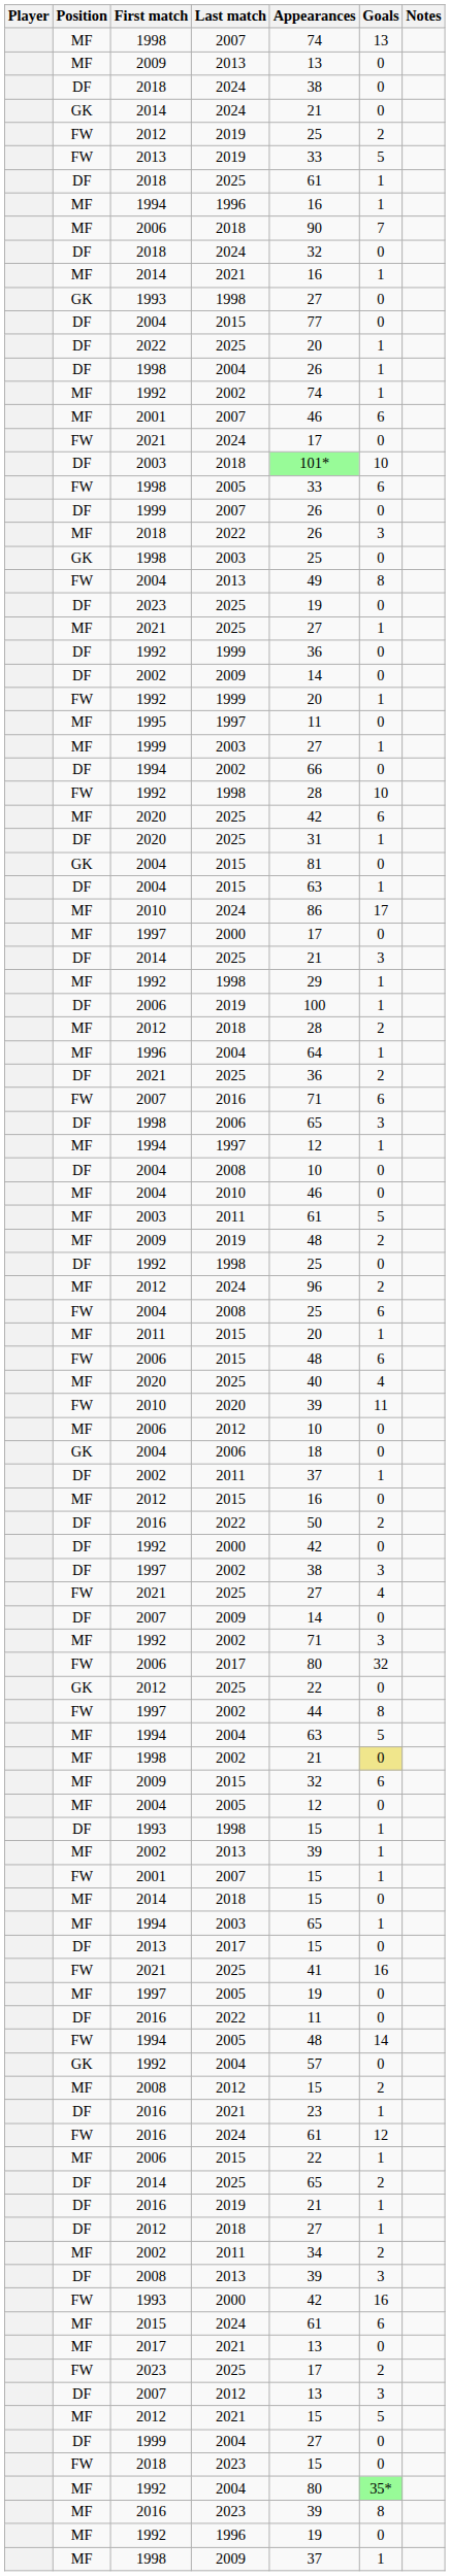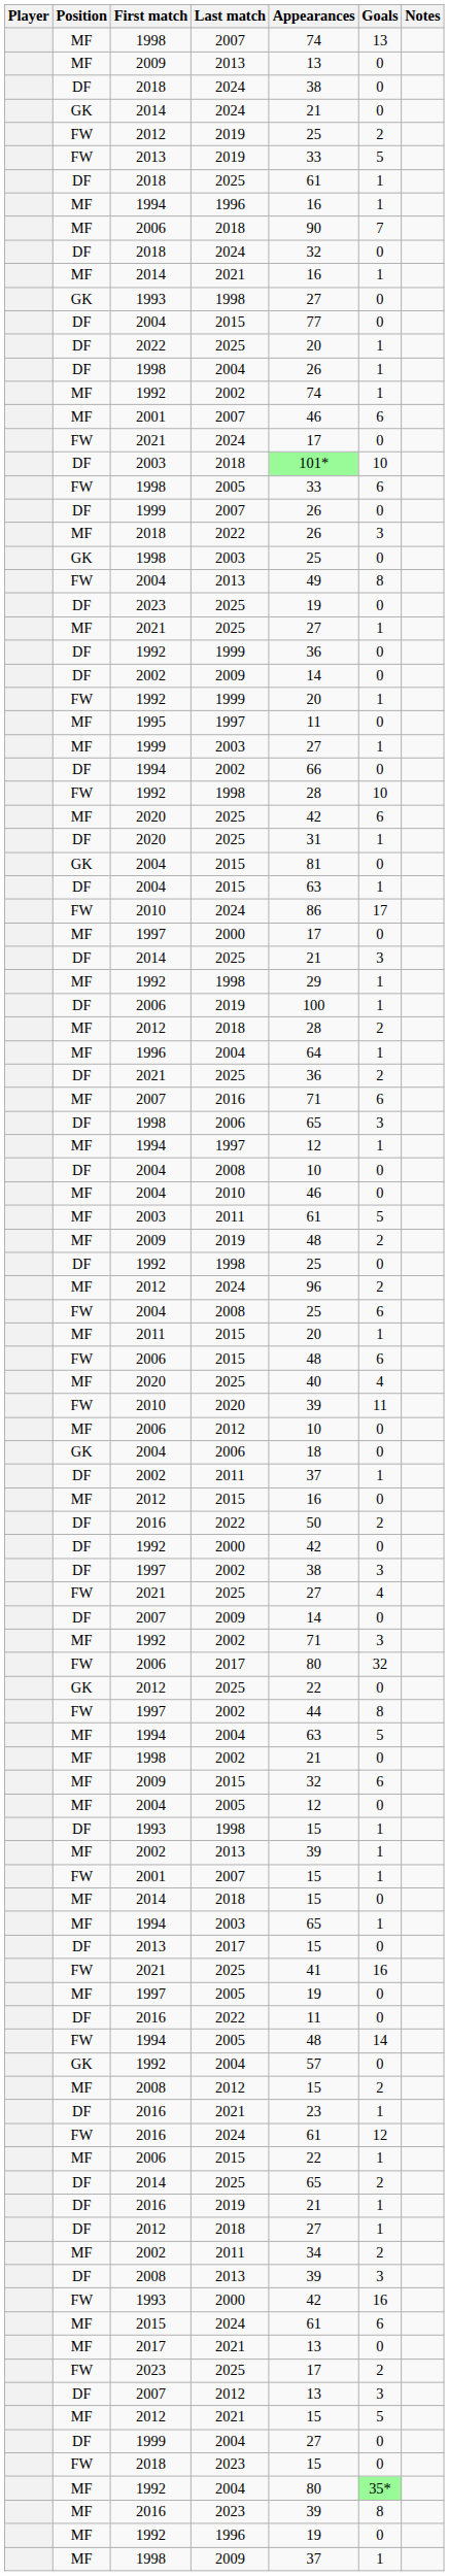 <table class="wikitable sortable plainrowheaders" style="text-align:center;">
 <tr>
 <th scope=col>Player</th>
 <th scope=col>Position</th>
 <th scope=col>First match</th>
 <th scope=col>Last match</th>
 <th scope=col>Appearances</th>
 <th scope=col>Goals</th>
 <th scope=col class="unsortable">Notes</th>
 </tr>
 <tr>
 <th scope=row></th>
 <td>MF</td>
 <td>1998</td>
 <td>2007</td>
 <td>74</td>
 <td>13</td>
 <td></td>
 </tr>
 <tr>
 <th scope=row></th>
 <td>MF</td>
 <td>2009</td>
 <td>2013</td>
 <td>13</td>
 <td>0</td>
 <td></td>
 </tr>
 <tr>
 <th scope=row></th>
 <td>DF</td>
 <td>2018</td>
 <td>2024</td>
 <td>38</td>
 <td>0</td>
 <td></td>
 </tr>
 <tr>
 <th scope=row></th>
 <td>GK</td>
 <td>2014</td>
 <td>2024</td>
 <td>21</td>
 <td>0</td>
 <td></td>
 </tr>
 <tr>
 <th scope=row></th>
 <td>FW</td>
 <td>2012</td>
 <td>2019</td>
 <td>25</td>
 <td>2</td>
 <td></td>
 </tr>
 <tr>
 <th scope=row></th>
 <td>FW</td>
 <td>2013</td>
 <td>2019</td>
 <td>33</td>
 <td>5</td>
 <td></td>
 </tr>
 <tr>
 <th scope=row></th>
 <td>DF</td>
 <td>2018</td>
 <td>2025</td>
 <td>61</td>
 <td>1</td>
 <td></td>
 </tr>
 <tr>
 <th scope=row></th>
 <td>MF</td>
 <td>1994</td>
 <td>1996</td>
 <td>16</td>
 <td>1</td>
 <td></td>
 </tr>
 <tr>
 <th scope=row></th>
 <td>MF</td>
 <td>2006</td>
 <td>2018</td>
 <td>90</td>
 <td>7</td>
 <td></td>
 </tr>
 <tr>
 <th scope=row></th>
 <td>DF</td>
 <td>2018</td>
 <td>2024</td>
 <td>32</td>
 <td>0</td>
 <td></td>
 </tr>
 <tr>
 <th scope=row></th>
 <td>MF</td>
 <td>2014</td>
 <td>2021</td>
 <td>16</td>
 <td>1</td>
 <td></td>
 </tr>
 <tr>
 <th scope=row></th>
 <td>GK</td>
 <td>1993</td>
 <td>1998</td>
 <td>27</td>
 <td>0</td>
 <td></td>
 </tr>
 <tr>
 <th scope=row></th>
 <td>DF</td>
 <td>2004</td>
 <td>2015</td>
 <td>77</td>
 <td>0</td>
 <td></td>
 </tr>
 <tr>
 <th scope=row></th>
 <td>DF</td>
 <td>2022</td>
 <td>2025</td>
 <td>20</td>
 <td>1</td>
 <td></td>
 </tr>
 <tr>
 <th scope=row></th>
 <td>DF</td>
 <td>1998</td>
 <td>2004</td>
 <td>26</td>
 <td>1</td>
 <td></td>
 </tr>
 <tr>
 <th scope=row></th>
 <td>MF</td>
 <td>1992</td>
 <td>2002</td>
 <td>74</td>
 <td>1</td>
 <td></td>
 </tr>
 <tr>
 <th scope=row></th>
 <td>MF</td>
 <td>2001</td>
 <td>2007</td>
 <td>46</td>
 <td>6</td>
 <td></td>
 </tr>
 <tr>
 <th scope=row></th>
 <td>FW</td>
 <td>2021</td>
 <td>2024</td>
 <td>17</td>
 <td>0</td>
 <td></td>
 </tr>
 <tr>
 <th scope=row></th>
 <td>DF</td>
 <td>2003</td>
 <td>2018</td>
 <td style="background:#98FB98; color:black">101*</td>
 <td>10</td>
 <td></td>
 </tr>
 <tr>
 <th scope=row></th>
 <td>FW</td>
 <td>1998</td>
 <td>2005</td>
 <td>33</td>
 <td>6</td>
 <td></td>
 </tr>
 <tr>
 <th scope=row></th>
 <td>DF</td>
 <td>1999</td>
 <td>2007</td>
 <td>26</td>
 <td>0</td>
 <td></td>
 </tr>
 <tr>
 <th scope=row></th>
 <td>MF</td>
 <td>2018</td>
 <td>2022</td>
 <td>26</td>
 <td>3</td>
 <td></td>
 </tr>
 <tr>
 <th scope=row></th>
 <td>GK</td>
 <td>1998</td>
 <td>2003</td>
 <td>25</td>
 <td>0</td>
 <td></td>
 </tr>
 <tr>
 <th scope=row></th>
 <td>FW</td>
 <td>2004</td>
 <td>2013</td>
 <td>49</td>
 <td>8</td>
 <td></td>
 </tr>
 <tr>
 <th scope=row></th>
 <td>DF</td>
 <td>2023</td>
 <td>2025</td>
 <td>19</td>
 <td>0</td>
 <td></td>
 </tr>
 <tr>
 <th scope=row></th>
 <td>MF</td>
 <td>2021</td>
 <td>2025</td>
 <td>27</td>
 <td>1</td>
 <td></td>
 </tr>
 <tr>
 <th scope=row></th>
 <td>DF</td>
 <td>1992</td>
 <td>1999</td>
 <td>36</td>
 <td>0</td>
 <td></td>
 </tr>
 <tr>
 <th scope=row></th>
 <td>DF</td>
 <td>2002</td>
 <td>2009</td>
 <td>14</td>
 <td>0</td>
 <td></td>
 </tr>
 <tr>
 <th scope=row></th>
 <td>FW</td>
 <td>1992</td>
 <td>1999</td>
 <td>20</td>
 <td>1</td>
 <td></td>
 </tr>
 <tr>
 <th scope=row></th>
 <td>MF</td>
 <td>1995</td>
 <td>1997</td>
 <td>11</td>
 <td>0</td>
 <td></td>
 </tr>
 <tr>
 <th scope=row></th>
 <td>MF</td>
 <td>1999</td>
 <td>2003</td>
 <td>27</td>
 <td>1</td>
 <td></td>
 </tr>
 <tr>
 <th scope=row></th>
 <td>DF</td>
 <td>1994</td>
 <td>2002</td>
 <td>66</td>
 <td>0</td>
 <td></td>
 </tr>
 <tr>
 <th scope=row></th>
 <td>FW</td>
 <td>1992</td>
 <td>1998</td>
 <td>28</td>
 <td>10</td>
 <td></td>
 </tr>
 <tr>
 <th scope=row></th>
 <td>MF</td>
 <td>2020</td>
 <td>2025</td>
 <td>42</td>
 <td>6</td>
 <td></td>
 </tr>
 <tr>
 <th scope=row></th>
 <td>DF</td>
 <td>2020</td>
 <td>2025</td>
 <td>31</td>
 <td>1</td>
 <td></td>
 </tr>
 <tr>
 <th scope=row></th>
 <td>GK</td>
 <td>2004</td>
 <td>2015</td>
 <td>81</td>
 <td>0</td>
 <td></td>
 </tr>
 <tr>
 <th scope=row></th>
 <td>DF</td>
 <td>2004</td>
 <td>2015</td>
 <td>63</td>
 <td>1</td>
 <td></td>
 </tr>
 <tr>
 <th scope=row></th>
-<td>MF</td>
+<td>FW</td>
 <td>2010</td>
 <td>2024</td>
 <td>86</td>
 <td>17</td>
 <td></td>
 </tr>
 <tr>
 <th scope=row></th>
 <td>MF</td>
 <td>1997</td>
 <td>2000</td>
 <td>17</td>
 <td>0</td>
 <td></td>
 </tr>
 <tr>
 <th scope=row></th>
 <td>DF</td>
 <td>2014</td>
 <td>2025</td>
 <td>21</td>
 <td>3</td>
 <td></td>
 </tr>
 <tr>
 <th scope=row></th>
 <td>MF</td>
 <td>1992</td>
 <td>1998</td>
 <td>29</td>
 <td>1</td>
 <td></td>
 </tr>
 <tr>
 <th scope=row></th>
 <td>DF</td>
 <td>2006</td>
 <td>2019</td>
 <td>100</td>
 <td>1</td>
 <td></td>
 </tr>
 <tr>
 <th scope=row></th>
 <td>MF</td>
 <td>2012</td>
 <td>2018</td>
 <td>28</td>
 <td>2</td>
 <td></td>
 </tr>
 <tr>
 <th scope=row></th>
 <td>MF</td>
 <td>1996</td>
 <td>2004</td>
 <td>64</td>
 <td>1</td>
 <td></td>
 </tr>
 <tr>
 <th scope=row></th>
 <td>DF</td>
 <td>2021</td>
 <td>2025</td>
 <td>36</td>
 <td>2</td>
 <td></td>
 </tr>
 <tr>
 <th scope=row></th>
-<td>FW</td>
+<td>MF</td>
 <td>2007</td>
 <td>2016</td>
 <td>71</td>
 <td>6</td>
 <td></td>
 </tr>
 <tr>
 <th scope=row></th>
 <td>DF</td>
 <td>1998</td>
 <td>2006</td>
 <td>65</td>
 <td>3</td>
 <td></td>
 </tr>
 <tr>
 <th scope=row></th>
 <td>MF</td>
 <td>1994</td>
 <td>1997</td>
 <td>12</td>
 <td>1</td>
 <td></td>
 </tr>
 <tr>
 <th scope=row></th>
 <td>DF</td>
 <td>2004</td>
 <td>2008</td>
 <td>10</td>
 <td>0</td>
 <td></td>
 </tr>
 <tr>
 <th scope=row></th>
 <td>MF</td>
 <td>2004</td>
 <td>2010</td>
 <td>46</td>
 <td>0</td>
 <td></td>
 </tr>
 <tr>
 <th scope=row></th>
 <td>MF</td>
 <td>2003</td>
 <td>2011</td>
 <td>61</td>
 <td>5</td>
 <td></td>
 </tr>
 <tr>
 <th scope=row></th>
 <td>MF</td>
 <td>2009</td>
 <td>2019</td>
 <td>48</td>
 <td>2</td>
 <td></td>
 </tr>
 <tr>
 <th scope=row></th>
 <td>DF</td>
 <td>1992</td>
 <td>1998</td>
 <td>25</td>
 <td>0</td>
 <td></td>
 </tr>
 <tr>
 <th scope=row></th>
 <td>MF</td>
 <td>2012</td>
 <td>2024</td>
 <td>96</td>
 <td>2</td>
 <td></td>
 </tr>
 <tr>
 <th scope=row></th>
 <td>FW</td>
 <td>2004</td>
 <td>2008</td>
 <td>25</td>
 <td>6</td>
 <td></td>
 </tr>
 <tr>
 <th scope=row></th>
 <td>MF</td>
 <td>2011</td>
 <td>2015</td>
 <td>20</td>
 <td>1</td>
 <td></td>
 </tr>
 <tr>
 <th scope=row></th>
 <td>FW</td>
 <td>2006</td>
 <td>2015</td>
 <td>48</td>
 <td>6</td>
 <td></td>
 </tr>
 <tr>
 <th scope=row></th>
 <td>MF</td>
 <td>2020</td>
 <td>2025</td>
 <td>40</td>
 <td>4</td>
 <td></td>
 </tr>
 <tr>
 <th scope=row></th>
 <td>FW</td>
 <td>2010</td>
 <td>2020</td>
 <td>39</td>
 <td>11</td>
 <td></td>
 </tr>
 <tr>
 <th scope=row></th>
 <td>MF</td>
 <td>2006</td>
 <td>2012</td>
 <td>10</td>
 <td>0</td>
 <td></td>
 </tr>
 <tr>
 <th scope=row></th>
 <td>GK</td>
 <td>2004</td>
 <td>2006</td>
 <td>18</td>
 <td>0</td>
 <td></td>
 </tr>
 <tr>
 <th scope=row></th>
 <td>DF</td>
 <td>2002</td>
 <td>2011</td>
 <td>37</td>
 <td>1</td>
 <td></td>
 </tr>
 <tr>
 <th scope=row></th>
 <td>MF</td>
 <td>2012</td>
 <td>2015</td>
 <td>16</td>
 <td>0</td>
 <td></td>
 </tr>
 <tr>
 <th scope=row></th>
 <td>DF</td>
 <td>2016</td>
 <td>2022</td>
 <td>50</td>
 <td>2</td>
 <td></td>
 </tr>
 <tr>
 <th scope=row></th>
 <td>DF</td>
 <td>1992</td>
 <td>2000</td>
 <td>42</td>
 <td>0</td>
 <td></td>
 </tr>
 <tr>
 <th scope=row></th>
 <td>DF</td>
 <td>1997</td>
 <td>2002</td>
 <td>38</td>
 <td>3</td>
 <td></td>
 </tr>
 <tr>
 <th scope=row></th>
 <td>FW</td>
 <td>2021</td>
 <td>2025</td>
 <td>27</td>
 <td>4</td>
 <td></td>
 </tr>
 <tr>
 <th scope=row></th>
 <td>DF</td>
 <td>2007</td>
 <td>2009</td>
 <td>14</td>
 <td>0</td>
 <td></td>
 </tr>
 <tr>
 <th scope=row></th>
 <td>MF</td>
 <td>1992</td>
 <td>2002</td>
 <td>71</td>
 <td>3</td>
 <td></td>
 </tr>
 <tr>
 <th scope=row></th>
 <td>FW</td>
 <td>2006</td>
 <td>2017</td>
 <td>80</td>
 <td>32</td>
 <td></td>
 </tr>
 <tr>
 <th scope=row></th>
 <td>GK</td>
 <td>2012</td>
 <td>2025</td>
 <td>22</td>
 <td>0</td>
 <td></td>
 </tr>
 <tr>
 <th scope=row></th>
 <td>FW</td>
 <td>1997</td>
 <td>2002</td>
 <td>44</td>
 <td>8</td>
 <td></td>
 </tr>
 <tr>
 <th scope=row></th>
 <td>MF</td>
 <td>1994</td>
 <td>2004</td>
 <td>63</td>
 <td>5</td>
 <td></td>
 </tr>
 <tr>
 <th scope=row></th>
 <td>MF</td>
 <td>1998</td>
 <td>2002</td>
 <td>21</td>
-<td style="background: khaki;">0</td>
+<td>0</td>
 <td></td>
 </tr>
 <tr>
 <th scope=row></th>
 <td>MF</td>
 <td>2009</td>
 <td>2015</td>
 <td>32</td>
 <td>6</td>
 <td></td>
 </tr>
 <tr>
 <th scope=row></th>
 <td>MF</td>
 <td>2004</td>
 <td>2005</td>
 <td>12</td>
 <td>0</td>
 <td></td>
 </tr>
 <tr>
 <th scope=row></th>
 <td>DF</td>
 <td>1993</td>
 <td>1998</td>
 <td>15</td>
 <td>1</td>
 <td></td>
 </tr>
 <tr>
 <th scope=row></th>
 <td>MF</td>
 <td>2002</td>
 <td>2013</td>
 <td>39</td>
 <td>1</td>
 <td></td>
 </tr>
 <tr>
 <th scope=row></th>
 <td>FW</td>
 <td>2001</td>
 <td>2007</td>
 <td>15</td>
 <td>1</td>
 <td></td>
 </tr>
 <tr>
 <th scope=row></th>
 <td>MF</td>
 <td>2014</td>
 <td>2018</td>
 <td>15</td>
 <td>0</td>
 <td></td>
 </tr>
 <tr>
 <th scope=row></th>
 <td>MF</td>
 <td>1994</td>
 <td>2003</td>
 <td>65</td>
 <td>1</td>
 <td></td>
 </tr>
 <tr>
 <th scope=row></th>
 <td>DF</td>
 <td>2013</td>
 <td>2017</td>
 <td>15</td>
 <td>0</td>
 <td></td>
 </tr>
 <tr>
 <th scope=row></th>
 <td>FW</td>
 <td>2021</td>
 <td>2025</td>
 <td>41</td>
 <td>16</td>
 <td></td>
 </tr>
 <tr>
 <th scope=row></th>
 <td>MF</td>
 <td>1997</td>
 <td>2005</td>
 <td>19</td>
 <td>0</td>
 <td></td>
 </tr>
 <tr>
 <th scope=row></th>
 <td>DF</td>
 <td>2016</td>
 <td>2022</td>
 <td>11</td>
 <td>0</td>
 <td></td>
 </tr>
 <tr>
 <th scope=row></th>
 <td>FW</td>
 <td>1994</td>
 <td>2005</td>
 <td>48</td>
 <td>14</td>
 <td></td>
 </tr>
 <tr>
 <th scope=row></th>
 <td>GK</td>
 <td>1992</td>
 <td>2004</td>
 <td>57</td>
 <td>0</td>
 <td></td>
 </tr>
 <tr>
 <th scope=row></th>
 <td>MF</td>
 <td>2008</td>
 <td>2012</td>
 <td>15</td>
 <td>2</td>
 <td></td>
 </tr>
 <tr>
 <th scope=row></th>
 <td>DF</td>
 <td>2016</td>
 <td>2021</td>
 <td>23</td>
 <td>1</td>
 <td></td>
 </tr>
 <tr>
 <th scope=row></th>
 <td>FW</td>
 <td>2016</td>
 <td>2024</td>
 <td>61</td>
 <td>12</td>
 <td></td>
 </tr>
 <tr>
 <th scope=row></th>
 <td>MF</td>
 <td>2006</td>
 <td>2015</td>
 <td>22</td>
 <td>1</td>
 <td></td>
 </tr>
 <tr>
 <th scope=row></th>
 <td>DF</td>
 <td>2014</td>
 <td>2025</td>
 <td>65</td>
 <td>2</td>
 <td></td>
 </tr>
 <tr>
 <th scope=row></th>
 <td>DF</td>
 <td>2016</td>
 <td>2019</td>
 <td>21</td>
 <td>1</td>
 <td></td>
 </tr>
 <tr>
 <th scope=row></th>
 <td>DF</td>
 <td>2012</td>
 <td>2018</td>
 <td>27</td>
 <td>1</td>
 <td></td>
 </tr>
 <tr>
 <th scope=row></th>
 <td>MF</td>
 <td>2002</td>
 <td>2011</td>
 <td>34</td>
 <td>2</td>
 <td></td>
 </tr>
 <tr>
 <th scope=row></th>
 <td>DF</td>
 <td>2008</td>
 <td>2013</td>
 <td>39</td>
 <td>3</td>
 <td></td>
 </tr>
 <tr>
 <th scope=row></th>
 <td>FW</td>
 <td>1993</td>
 <td>2000</td>
 <td>42</td>
 <td>16</td>
 <td></td>
 </tr>
 <tr>
 <th scope=row></th>
 <td>MF</td>
 <td>2015</td>
 <td>2024</td>
 <td>61</td>
 <td>6</td>
 <td></td>
 </tr>
 <tr>
 <th scope=row></th>
 <td>MF</td>
 <td>2017</td>
 <td>2021</td>
 <td>13</td>
 <td>0</td>
 <td></td>
 </tr>
 <tr>
 <th scope=row></th>
 <td>FW</td>
 <td>2023</td>
 <td>2025</td>
 <td>17</td>
 <td>2</td>
 <td></td>
 </tr>
 <tr>
 <th scope=row></th>
 <td>DF</td>
 <td>2007</td>
 <td>2012</td>
 <td>13</td>
 <td>3</td>
 <td></td>
 </tr>
 <tr>
 <th scope=row></th>
 <td>MF</td>
 <td>2012</td>
 <td>2021</td>
 <td>15</td>
 <td>5</td>
 <td></td>
 </tr>
 <tr>
 <th scope=row></th>
 <td>DF</td>
 <td>1999</td>
 <td>2004</td>
 <td>27</td>
 <td>0</td>
 <td></td>
 </tr>
 <tr>
 <th scope=row></th>
 <td>FW</td>
 <td>2018</td>
 <td>2023</td>
 <td>15</td>
 <td>0</td>
 <td></td>
 </tr>
 <tr>
 <th scope=row></th>
 <td>MF</td>
 <td>1992</td>
 <td>2004</td>
 <td>80</td>
 <td style="background:#98FB98; color:black">35*</td>
 <td></td>
 </tr>
 <tr>
 <th scope=row></th>
 <td>MF</td>
 <td>2016</td>
 <td>2023</td>
 <td>39</td>
 <td>8</td>
 <td></td>
 </tr>
 <tr>
 <th scope=row></th>
 <td>MF</td>
 <td>1992</td>
 <td>1996</td>
 <td>19</td>
 <td>0</td>
 <td></td>
 </tr>
 <tr>
 <th scope=row></th>
 <td>MF</td>
 <td>1998</td>
 <td>2009</td>
 <td>37</td>
 <td>1</td>
 <td></td>
 </tr>
 </table>
